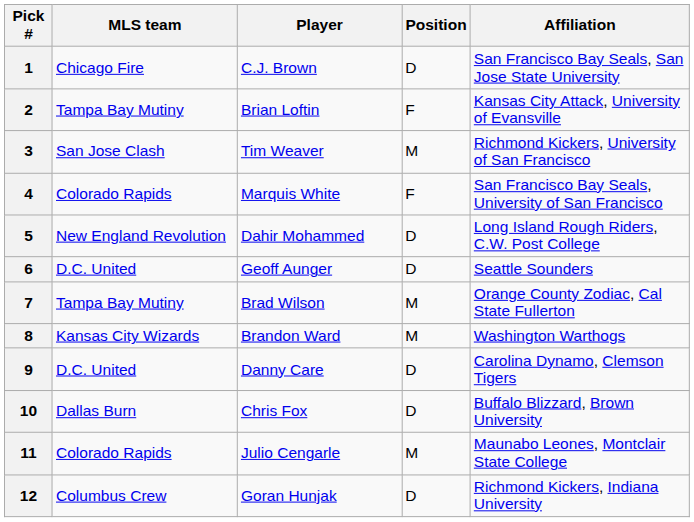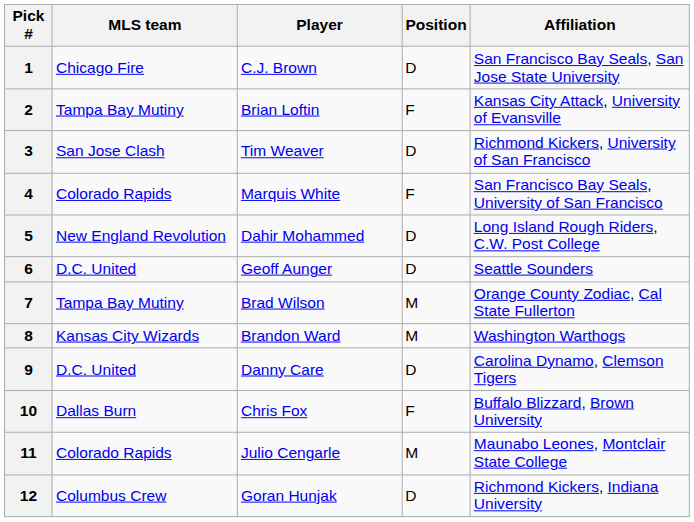 <table class="wikitable sortable" style="width:80%">
 <tr>
 <th width=7%>Pick #</th>
 <th width=27%>MLS team</th>
 <th width=24%>Player</th>
 <th width=10%>Position</th>
 <th width=33%>Affiliation</th>
 </tr>
 <tr>
 <th>1</th>
 <td><a href='#'>Chicago Fire</a></td>
 <td><a href='#'>C.J. Brown</a></td>
 <td>D</td>
 <td><a href='#'>San Francisco Bay Seals</a>, <a href='#'>San Jose State University</a></td>
 </tr>
 <tr>
 <th>2</th>
 <td><a href='#'>Tampa Bay Mutiny</a></td>
 <td><a href='#'>Brian Loftin</a></td>
 <td>F</td>
 <td><a href='#'>Kansas City Attack</a>, <a href='#'>University of Evansville</a></td>
 </tr>
 <tr>
 <th>3</th>
 <td><a href='#'>San Jose Clash</a></td>
 <td><a href='#'>Tim Weaver</a></td>
-<td>M</td>
+<td>D</td>
 <td><a href='#'>Richmond Kickers</a>, <a href='#'>University of San Francisco</a></td>
 </tr>
 <tr>
 <th>4</th>
 <td><a href='#'>Colorado Rapids</a></td>
 <td><a href='#'>Marquis White</a></td>
 <td>F</td>
 <td><a href='#'>San Francisco Bay Seals</a>, <a href='#'>University of San Francisco</a></td>
 </tr>
 <tr>
 <th>5</th>
 <td><a href='#'>New England Revolution</a></td>
 <td><a href='#'>Dahir Mohammed</a></td>
 <td>D</td>
 <td><a href='#'>Long Island Rough Riders</a>, <a href='#'>C.W. Post College</a></td>
 </tr>
 <tr>
 <th>6</th>
 <td><a href='#'>D.C. United</a></td>
 <td><a href='#'>Geoff Aunger</a></td>
 <td>D</td>
 <td><a href='#'>Seattle Sounders</a></td>
 </tr>
 <tr>
 <th>7</th>
 <td><a href='#'>Tampa Bay Mutiny</a></td>
 <td><a href='#'>Brad Wilson</a></td>
 <td>M</td>
 <td><a href='#'>Orange County Zodiac</a>, <a href='#'>Cal State Fullerton</a></td>
 </tr>
 <tr>
 <th>8</th>
 <td><a href='#'>Kansas City Wizards</a></td>
 <td><a href='#'>Brandon Ward</a></td>
 <td>M</td>
 <td><a href='#'>Washington Warthogs</a></td>
 </tr>
 <tr>
 <th>9</th>
 <td><a href='#'>D.C. United</a></td>
 <td><a href='#'>Danny Care</a></td>
 <td>D</td>
 <td><a href='#'>Carolina Dynamo</a>, <a href='#'>Clemson Tigers</a></td>
 </tr>
 <tr>
 <th>10</th>
 <td><a href='#'>Dallas Burn</a></td>
 <td><a href='#'>Chris Fox</a></td>
-<td>D</td>
+<td>F</td>
 <td><a href='#'>Buffalo Blizzard</a>, <a href='#'>Brown University</a></td>
 </tr>
 <tr>
 <th>11</th>
 <td><a href='#'>Colorado Rapids</a></td>
 <td><a href='#'>Julio Cengarle</a></td>
 <td>M</td>
 <td><a href='#'>Maunabo Leones</a>, <a href='#'>Montclair State College</a></td>
 </tr>
 <tr>
 <th>12</th>
 <td><a href='#'>Columbus Crew</a></td>
 <td><a href='#'>Goran Hunjak</a></td>
 <td>D</td>
 <td><a href='#'>Richmond Kickers</a>, <a href='#'>Indiana University</a></td>
 </tr>
 </table>
